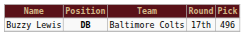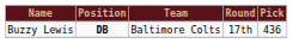 <table class="wikitable" style="text-align: center;">
 <tr>
 <th style="background:#5a1118; color:#d3b787;">Name</th>
 <th style="background:#5a1118; color:#d3b787;">Position</th>
 <th style="background:#5a1118; color:#d3b787;">Team</th>
 <th style="background:#5a1118; color:#d3b787;">Round</th>
 <th style="background:#5a1118; color:#d3b787;">Pick</th>
 </tr>
 <tr>
 <td>Buzzy Lewis</td>
 <td><strong>DB</strong></td>
 <td>Baltimore Colts</td>
 <td>17th</td>
-<td>496</td>
+<td>436</td>
 </tr>
 <tr>
 </tr>
 </table>
